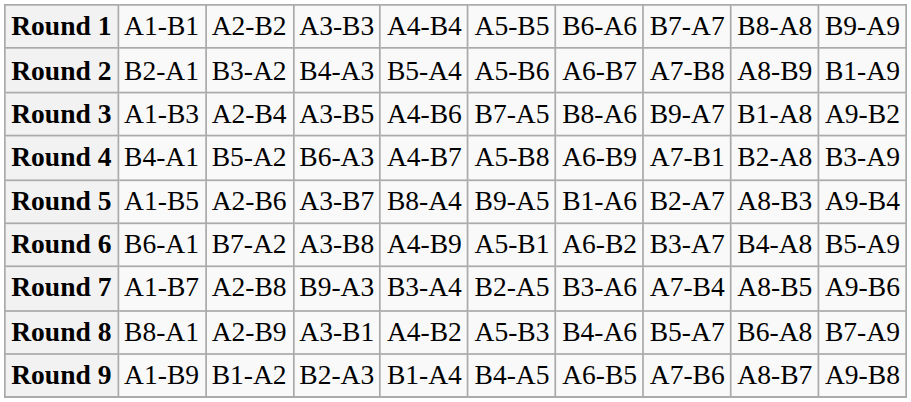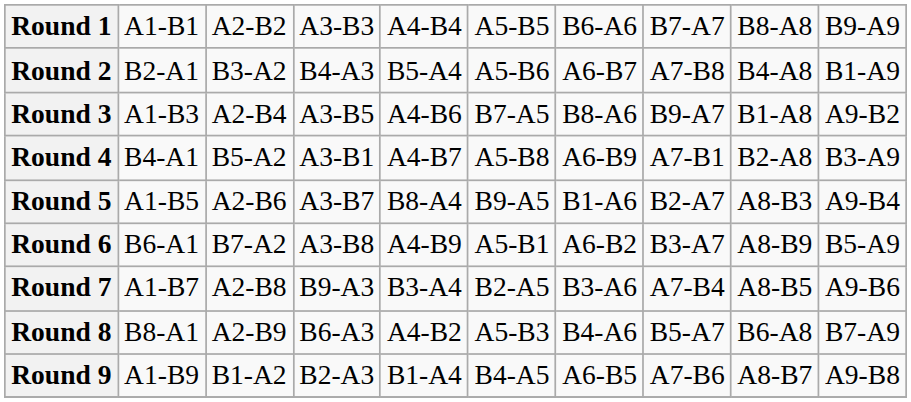 <table class="wikitable">
 <tr>
 <th scope="row">Round 1</th>
 <td>A1-B1</td>
 <td>A2-B2</td>
 <td>A3-B3</td>
 <td>A4-B4</td>
 <td>A5-B5</td>
 <td>B6-A6</td>
 <td>B7-A7</td>
 <td>B8-A8</td>
 <td>B9-A9</td>
 </tr>
 <tr>
 <th scope="row">Round 2</th>
 <td>B2-A1</td>
 <td>B3-A2</td>
 <td>B4-A3</td>
 <td>B5-A4</td>
 <td>A5-B6</td>
 <td>A6-B7</td>
 <td>A7-B8</td>
-<td>A8-B9</td>
+<td>B4-A8</td>
 <td>B1-A9</td>
 </tr>
 <tr>
 <th scope="row">Round 3</th>
 <td>A1-B3</td>
 <td>A2-B4</td>
 <td>A3-B5</td>
 <td>A4-B6</td>
 <td>B7-A5</td>
 <td>B8-A6</td>
 <td>B9-A7</td>
 <td>B1-A8</td>
 <td>A9-B2</td>
 </tr>
 <tr>
 <th scope="row">Round 4</th>
 <td>B4-A1</td>
 <td>B5-A2</td>
-<td>B6-A3</td>
+<td>A3-B1</td>
 <td>A4-B7</td>
 <td>A5-B8</td>
 <td>A6-B9</td>
 <td>A7-B1</td>
 <td>B2-A8</td>
 <td>B3-A9</td>
 </tr>
 <tr>
 <th scope="row">Round 5</th>
 <td>A1-B5</td>
 <td>A2-B6</td>
 <td>A3-B7</td>
 <td>B8-A4</td>
 <td>B9-A5</td>
 <td>B1-A6</td>
 <td>B2-A7</td>
 <td>A8-B3</td>
 <td>A9-B4</td>
 </tr>
 <tr>
 <th scope="row">Round 6</th>
 <td>B6-A1</td>
 <td>B7-A2</td>
 <td>A3-B8</td>
 <td>A4-B9</td>
 <td>A5-B1</td>
 <td>A6-B2</td>
 <td>B3-A7</td>
-<td>B4-A8</td>
+<td>A8-B9</td>
 <td>B5-A9</td>
 </tr>
 <tr>
 <th scope="row">Round 7</th>
 <td>A1-B7</td>
 <td>A2-B8</td>
 <td>B9-A3</td>
 <td>B3-A4</td>
 <td>B2-A5</td>
 <td>B3-A6</td>
 <td>A7-B4</td>
 <td>A8-B5</td>
 <td>A9-B6</td>
 </tr>
 <tr>
 <th scope="row">Round 8</th>
 <td>B8-A1</td>
 <td>A2-B9</td>
-<td>A3-B1</td>
+<td>B6-A3</td>
 <td>A4-B2</td>
 <td>A5-B3</td>
 <td>B4-A6</td>
 <td>B5-A7</td>
 <td>B6-A8</td>
 <td>B7-A9</td>
 </tr>
 <tr>
 <th scope="row">Round 9</th>
 <td>A1-B9</td>
 <td>B1-A2</td>
 <td>B2-A3</td>
 <td>B1-A4</td>
 <td>B4-A5</td>
 <td>A6-B5</td>
 <td>A7-B6</td>
 <td>A8-B7</td>
 <td>A9-B8</td>
 </tr>
 <tr>
 </tr>
 </table>
